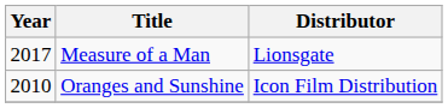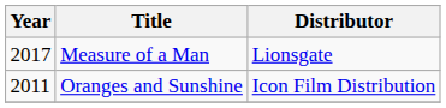 <table class="wikitable">
 <tr>
 <th>Year</th>
 <th>Title</th>
 <th>Distributor</th>
 </tr>
 <tr>
 <td>2017</td>
 <td><a href='#'>Measure of a Man</a></td>
 <td><a href='#'>Lionsgate</a></td>
 </tr>
 <tr>
-<td>2010</td>
+<td>2011</td>
 <td><a href='#'>Oranges and Sunshine</a></td>
 <td><a href='#'>Icon Film Distribution</a></td>
 </tr>
 <tr>
 </tr>
 </table>
